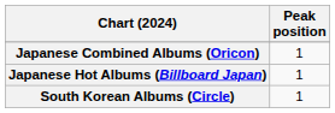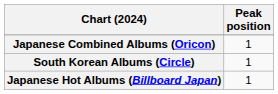 <table class="wikitable sortable plainrowheaders" style="text-align:center">
 <tr>
 <th scope="col">Chart (2024)</th>
 <th scope="col">Peak<br>position</th>
 </tr>
 <tr>
 </tr>
 <tr>
 <th scope="row">Japanese Combined Albums (<a href='#'>Oricon</a>)</th>
 <td>1</td>
 </tr>
 <tr>
+<th scope="row">South Korean Albums (<a href='#'>Circle</a>)</th>
+<td>1</td>
+</tr>
+<tr>
 <th scope="row">Japanese Hot Albums (<em><a href='#'>Billboard Japan</a></em>)</th>
 <td>1</td>
 </tr>
-<tr>
-<th scope="row">South Korean Albums (<a href='#'>Circle</a>)</th>
-<td>1</td>
-</tr>
 </table>
